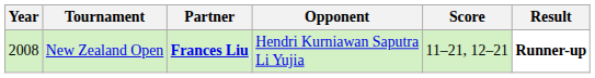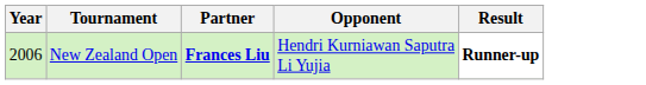 <table class="sortable wikitable" style="font-size: 90%;">
 <tr>
 <th>Year</th>
 <th>Tournament</th>
 <th>Partner</th>
 <th>Opponent</th>
-<th>Score</th>
 <th>Result</th>
 </tr>
 <tr style="background:#D4F1C5">
-<td align="center">2008</td>
+<td align="center">2006</td>
 <td align="left"><a href='#'>New Zealand Open</a></td>
 <td align="left"><strong> <a href='#'>Frances Liu</a></strong></td>
 <td align="left"> <a href='#'>Hendri Kurniawan Saputra</a><br> <a href='#'>Li Yujia</a></td>
-<td align="left">11–21, 12–21</td>
 <td style="text-align:left; background:white"> <strong>Runner-up</strong></td>
 </tr>
 </table>
